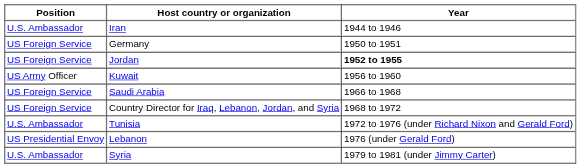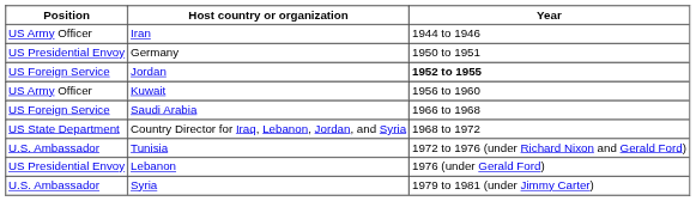 <table border="1" cellspacing="0" cellpadding="3">
 <tr>
 <th>Position</th>
 <th>Host country or organization</th>
 <th>Year</th>
 </tr>
 <tr>
-<td><a href='#'>U.S. Ambassador</a></td>
+<td><a href='#'>US Army</a> Officer</td>
 <td><a href='#'>Iran</a></td>
 <td>1944 to 1946</td>
 </tr>
 <tr>
-<td><a href='#'>US Foreign Service</a></td>
+<td><a href='#'>US Presidential Envoy</a></td>
 <td>Germany</td>
 <td>1950 to 1951<br></td>
 </tr>
 <tr>
 <td><a href='#'>US Foreign Service</a></td>
 <td><a href='#'>Jordan</a></td>
 <td><strong>1952 to 1955 <br></strong></td>
 </tr>
 <tr>
 <td><a href='#'>US Army</a> Officer</td>
 <td><a href='#'>Kuwait</a></td>
 <td>1956 to 1960</td>
 </tr>
 <tr>
 <td><a href='#'>US Foreign Service</a></td>
 <td><a href='#'>Saudi Arabia</a></td>
 <td>1966 to 1968</td>
 </tr>
 <tr>
-<td><a href='#'>US Foreign Service</a></td>
+<td><a href='#'>US State Department</a></td>
 <td>Country Director for <a href='#'>Iraq</a>, <a href='#'>Lebanon</a>, <a href='#'>Jordan</a>, and <a href='#'>Syria</a></td>
 <td>1968 to 1972</td>
 </tr>
 <tr>
 <td><a href='#'>U.S. Ambassador</a></td>
 <td><a href='#'>Tunisia</a></td>
 <td>1972 to 1976 (under <a href='#'>Richard Nixon</a> and <a href='#'>Gerald Ford</a>)</td>
 </tr>
 <tr>
 <td><a href='#'>US Presidential Envoy</a></td>
 <td><a href='#'>Lebanon</a></td>
 <td>1976 (under <a href='#'>Gerald Ford</a>)<br></td>
 </tr>
 <tr>
 <td><a href='#'>U.S. Ambassador</a></td>
 <td><a href='#'>Syria</a></td>
 <td>1979 to 1981 (under <a href='#'>Jimmy Carter</a>)</td>
 </tr>
 </table>
